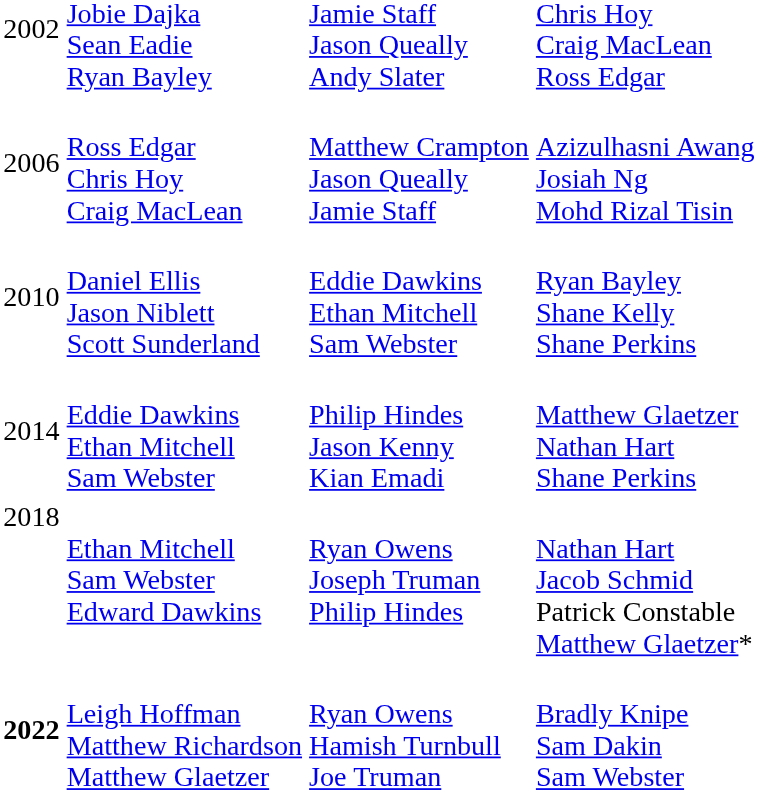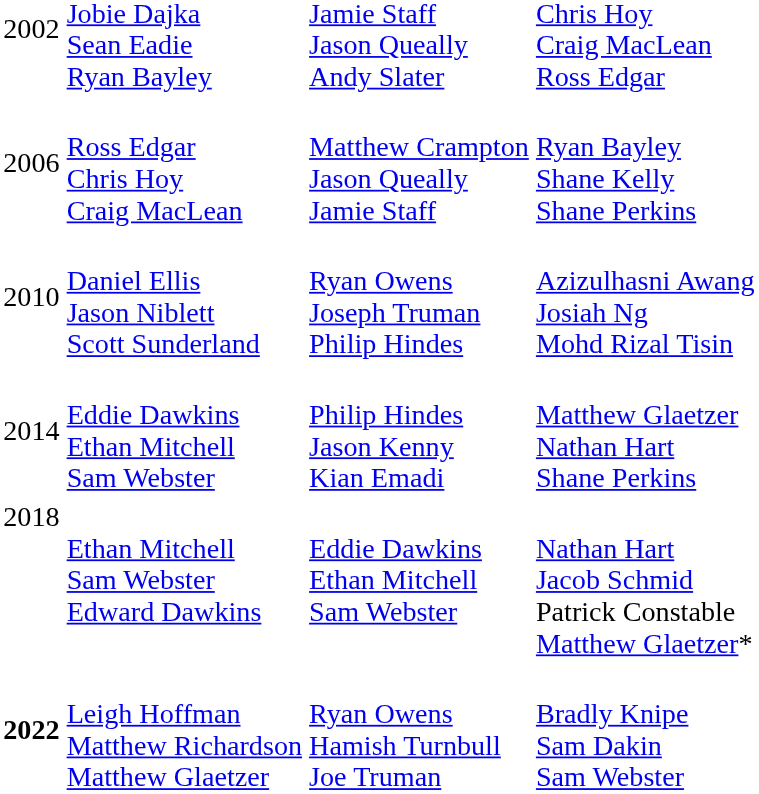 <table>
 <tr>
 <td>2002</td>
 <td><br><a href='#'>Jobie Dajka</a><br><a href='#'>Sean Eadie</a><br><a href='#'>Ryan Bayley</a></td>
 <td><br><a href='#'>Jamie Staff</a><br><a href='#'>Jason Queally</a><br><a href='#'>Andy Slater</a></td>
 <td><br><a href='#'>Chris Hoy</a><br><a href='#'>Craig MacLean</a><br><a href='#'>Ross Edgar</a></td>
 </tr>
 <tr>
 <td>2006<br></td>
 <td><br><a href='#'>Ross Edgar</a><br><a href='#'>Chris Hoy</a><br><a href='#'>Craig MacLean</a></td>
 <td><br><a href='#'>Matthew Crampton</a><br><a href='#'>Jason Queally</a><br><a href='#'>Jamie Staff</a></td>
-<td><br><a href='#'>Azizulhasni Awang</a><br><a href='#'>Josiah Ng</a><br><a href='#'>Mohd Rizal Tisin</a></td>
+<td><br><a href='#'>Ryan Bayley</a><br><a href='#'>Shane Kelly</a><br><a href='#'>Shane Perkins</a></td>
 </tr>
 <tr>
 <td>2010<br></td>
 <td><br><a href='#'>Daniel Ellis</a><br><a href='#'>Jason Niblett</a><br><a href='#'>Scott Sunderland</a></td>
-<td><br><a href='#'>Eddie Dawkins</a><br><a href='#'>Ethan Mitchell</a><br><a href='#'>Sam Webster</a></td>
-<td><br><a href='#'>Ryan Bayley</a><br><a href='#'>Shane Kelly</a><br><a href='#'>Shane Perkins</a></td>
+<td><br><a href='#'>Ryan Owens</a><br><a href='#'>Joseph Truman</a><br><a href='#'>Philip Hindes</a></td>
+<td><br><a href='#'>Azizulhasni Awang</a><br><a href='#'>Josiah Ng</a><br><a href='#'>Mohd Rizal Tisin</a></td>
 </tr>
 <tr>
 <td>2014<br></td>
 <td><br><a href='#'>Eddie Dawkins</a><br><a href='#'>Ethan Mitchell</a><br><a href='#'>Sam Webster</a></td>
 <td><br><a href='#'>Philip Hindes</a><br><a href='#'>Jason Kenny</a><br><a href='#'>Kian Emadi</a></td>
 <td><br><a href='#'>Matthew Glaetzer</a><br><a href='#'>Nathan Hart</a><br><a href='#'>Shane Perkins</a></td>
 </tr>
 <tr valign="top">
 <td>2018<br></td>
 <td><br><a href='#'>Ethan Mitchell</a><br><a href='#'>Sam Webster</a><br><a href='#'>Edward Dawkins</a></td>
-<td><br><a href='#'>Ryan Owens</a><br><a href='#'>Joseph Truman</a><br><a href='#'>Philip Hindes</a></td>
+<td><br><a href='#'>Eddie Dawkins</a><br><a href='#'>Ethan Mitchell</a><br><a href='#'>Sam Webster</a></td>
 <td><br><a href='#'>Nathan Hart</a><br><a href='#'>Jacob Schmid</a><br>Patrick Constable<br><a href='#'>Matthew Glaetzer</a>*</td>
 </tr>
 <tr>
 <td><strong>2022<br></strong></td>
 <td><br><a href='#'>Leigh Hoffman</a><br><a href='#'>Matthew Richardson</a><br><a href='#'>Matthew Glaetzer</a></td>
 <td><br><a href='#'>Ryan Owens</a><br><a href='#'>Hamish Turnbull</a><br><a href='#'>Joe Truman</a></td>
 <td><br><a href='#'>Bradly Knipe</a><br><a href='#'>Sam Dakin</a><br><a href='#'>Sam Webster</a></td>
 </tr>
 </table>
